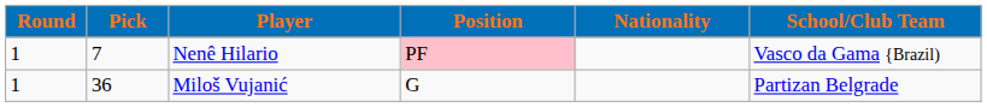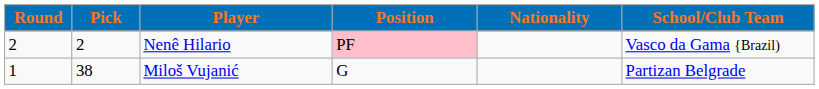 <table class="wikitable sortable sortable">
 <tr>
 <th style="background:#0070B8;color:#FF7518;" width="7%">Round</th>
 <th style="background:#0070B8;color:#FF7518;" width="7%">Pick</th>
 <th style="background:#0070B8;color:#FF7518;" width="20%">Player</th>
 <th style="background:#0070B8;color:#FF7518;" width="15%">Position</th>
 <th style="background:#0070B8;color:#FF7518;" width="15%">Nationality</th>
 <th style="background:#0070B8;color:#FF7518;" width="20%">School/Club Team</th>
 </tr>
 <tr>
-<td>1</td>
-<td>7</td>
+<td>2</td>
+<td>2</td>
 <td><a href='#'>Nenê Hilario</a></td>
 <td style="background: pink;">PF</td>
 <td></td>
 <td><a href='#'>Vasco da Gama</a> <small>{Brazil)</small></td>
 </tr>
 <tr>
 <td>1</td>
-<td>36</td>
+<td>38</td>
 <td><a href='#'>Miloš Vujanić</a></td>
 <td>G</td>
 <td></td>
 <td><a href='#'>Partizan Belgrade</a></td>
 </tr>
 </table>
